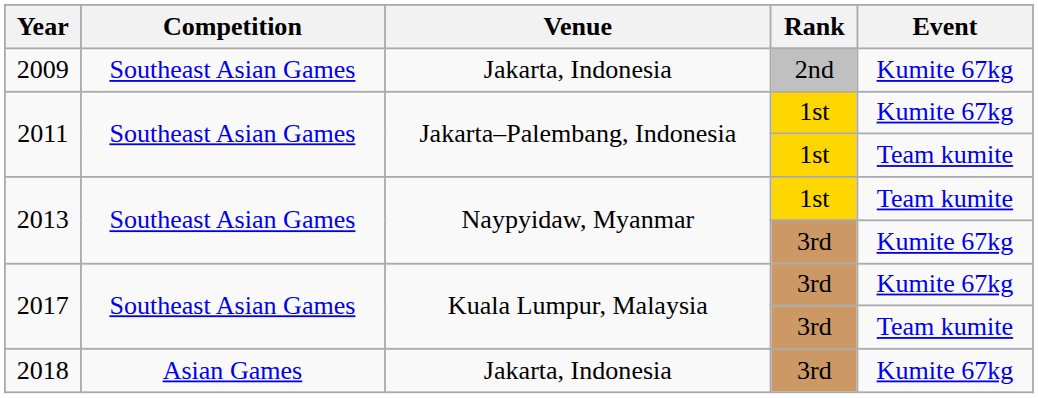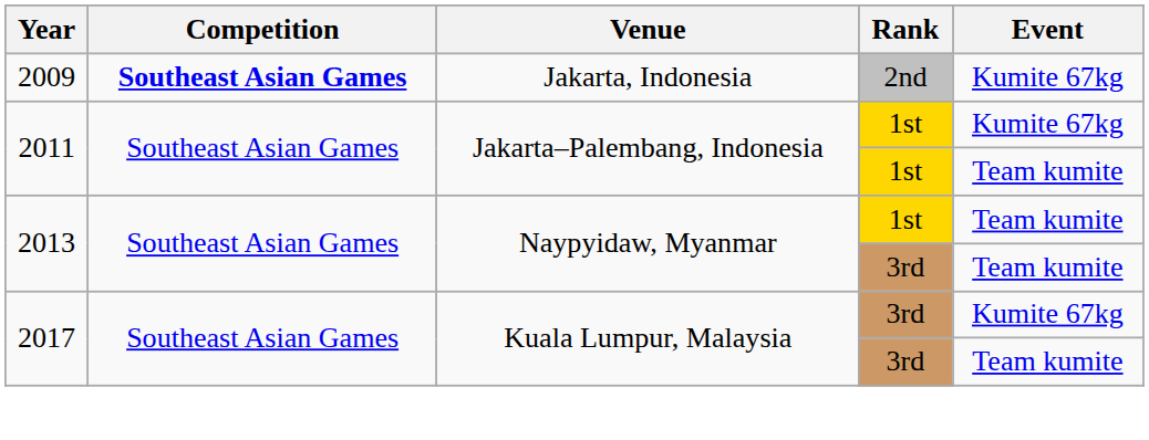 <table class="wikitable sortable" width=45% style="font-size:90%; text-align:center;">
 <tr>
 <th>Year</th>
 <th>Competition</th>
 <th>Venue</th>
 <th>Rank</th>
 <th>Event</th>
 </tr>
 <tr>
 <td>2009</td>
-<td><a href='#'>Southeast Asian Games</a></td>
+<td><strong><a href='#'>Southeast Asian Games</a></strong></td>
 <td>Jakarta, Indonesia</td>
 <td bgcolor="silver">2nd</td>
 <td><a href='#'>Kumite 67kg</a></td>
 </tr>
 <tr>
 <td rowspan=2>2011</td>
 <td rowspan=2><a href='#'>Southeast Asian Games</a></td>
 <td rowspan=2>Jakarta–Palembang, Indonesia</td>
 <td bgcolor="gold">1st</td>
 <td><a href='#'>Kumite 67kg</a></td>
 </tr>
 <tr>
 <td bgcolor="gold">1st</td>
 <td><a href='#'>Team kumite</a></td>
 </tr>
 <tr>
 <td rowspan=2>2013</td>
 <td rowspan=2><a href='#'>Southeast Asian Games</a></td>
 <td rowspan=2>Naypyidaw, Myanmar</td>
 <td bgcolor="gold">1st</td>
 <td><a href='#'>Team kumite</a></td>
 </tr>
 <tr>
 <td bgcolor="cc9966">3rd</td>
-<td><a href='#'>Kumite 67kg</a></td>
+<td><a href='#'>Team kumite</a></td>
 </tr>
 <tr>
 <td rowspan=2>2017</td>
 <td rowspan=2><a href='#'>Southeast Asian Games</a></td>
 <td rowspan=2>Kuala Lumpur, Malaysia</td>
 <td bgcolor="cc9966">3rd</td>
 <td><a href='#'>Kumite 67kg</a></td>
 </tr>
 <tr>
 <td bgcolor="cc9966">3rd</td>
 <td><a href='#'>Team kumite</a></td>
 </tr>
-<tr>
-<td>2018</td>
-<td><a href='#'>Asian Games</a></td>
-<td>Jakarta, Indonesia</td>
-<td bgcolor="cc9966">3rd</td>
-<td><a href='#'>Kumite 67kg</a></td>
-</tr>
 </table>
